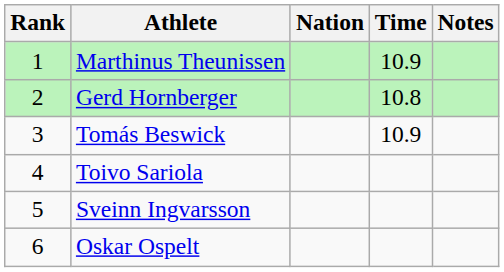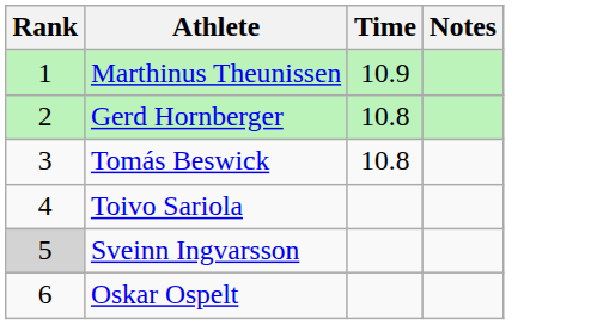 <table class="wikitable sortable" style="text-align:center">
 <tr>
 <th>Rank</th>
 <th>Athlete</th>
-<th>Nation</th>
 <th>Time</th>
 <th>Notes</th>
 </tr>
 <tr bgcolor=bbf3bb>
 <td>1</td>
 <td align=left><a href='#'>Marthinus Theunissen</a></td>
-<td align=left></td>
 <td>10.9</td>
 <td></td>
 </tr>
 <tr bgcolor=bbf3bb>
 <td>2</td>
 <td align=left><a href='#'>Gerd Hornberger</a></td>
-<td align=left></td>
 <td>10.8</td>
 <td></td>
 </tr>
 <tr>
 <td>3</td>
 <td align=left><a href='#'>Tomás Beswick</a></td>
-<td align=left></td>
-<td>10.9</td>
+<td>10.8</td>
 <td></td>
 </tr>
 <tr>
 <td>4</td>
 <td align=left><a href='#'>Toivo Sariola</a></td>
-<td align=left></td>
 <td></td>
 <td></td>
 </tr>
 <tr>
-<td>5</td>
+<td style="background: lightgrey;">5</td>
 <td align=left><a href='#'>Sveinn Ingvarsson</a></td>
-<td align=left></td>
 <td></td>
 <td></td>
 </tr>
 <tr>
 <td>6</td>
 <td align=left><a href='#'>Oskar Ospelt</a></td>
-<td align=left></td>
 <td></td>
 <td></td>
 </tr>
 </table>
